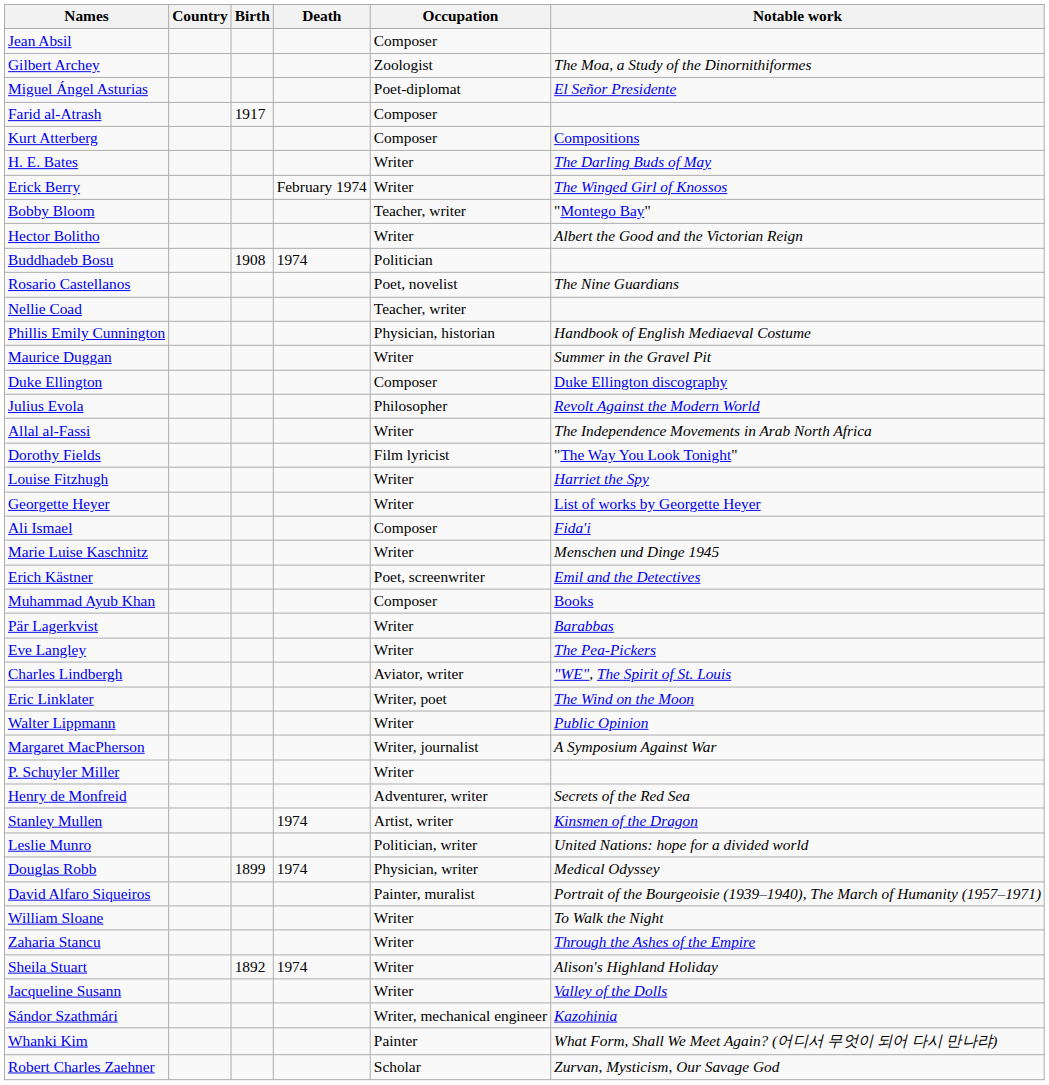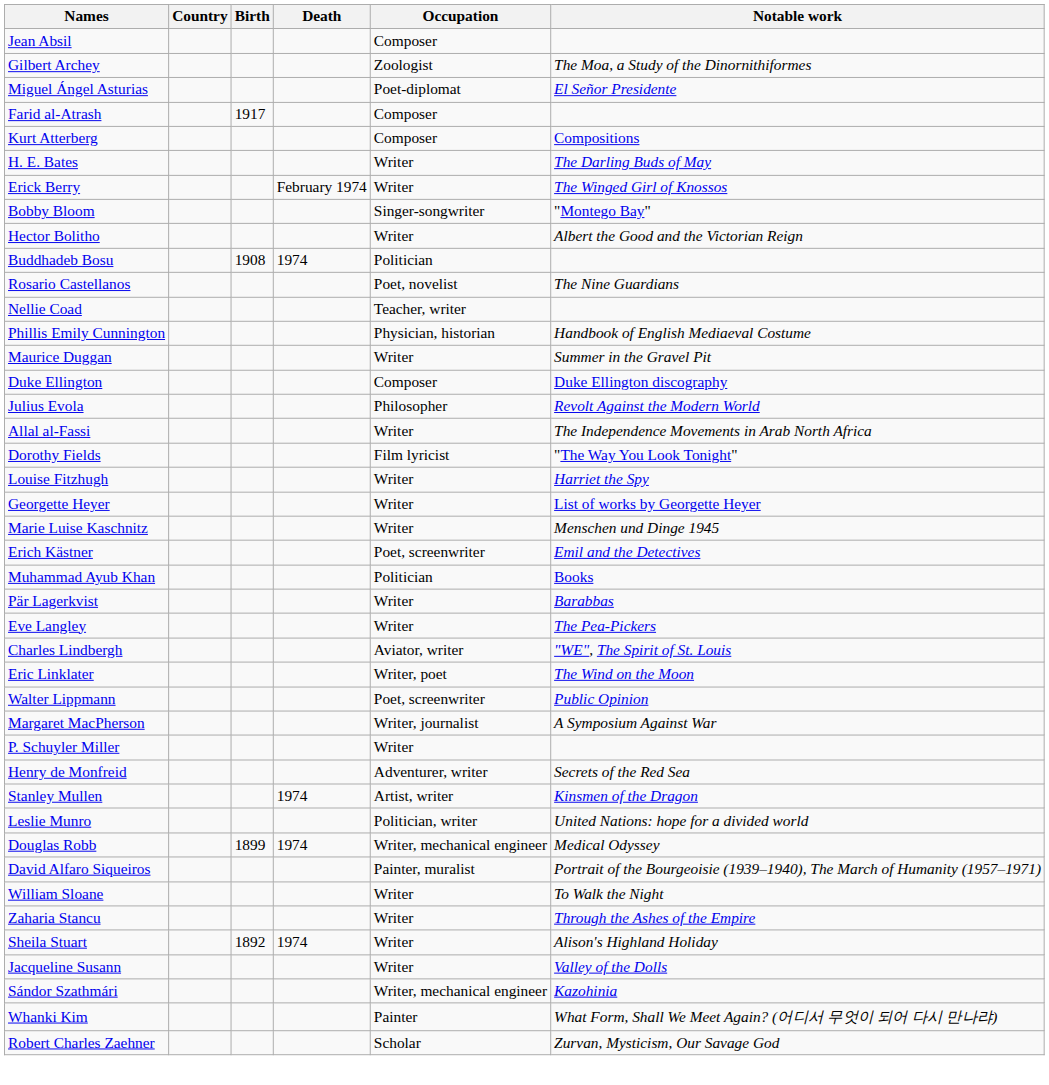 <table class="wikitable sortable" border="1" style="border-spacing:0; style="width:100%;">
 <tr>
 <th>Names</th>
 <th>Country</th>
 <th>Birth</th>
 <th>Death</th>
 <th>Occupation</th>
 <th>Notable work</th>
 </tr>
 <tr>
 <td><a href='#'>Jean Absil</a></td>
 <td></td>
 <td></td>
 <td></td>
 <td>Composer</td>
 <td></td>
 </tr>
 <tr>
 <td><a href='#'>Gilbert Archey</a></td>
 <td></td>
 <td></td>
 <td></td>
 <td>Zoologist</td>
 <td><em>The Moa, a Study of the Dinornithiformes</em></td>
 </tr>
 <tr>
 <td><a href='#'>Miguel Ángel Asturias</a></td>
 <td></td>
 <td></td>
 <td></td>
 <td>Poet-diplomat</td>
 <td><em><a href='#'>El Señor Presidente</a></em></td>
 </tr>
 <tr>
 <td><a href='#'>Farid al-Atrash</a></td>
 <td></td>
 <td>1917</td>
 <td></td>
 <td>Composer</td>
 <td></td>
 </tr>
 <tr>
 <td><a href='#'>Kurt Atterberg</a></td>
 <td></td>
 <td></td>
 <td></td>
 <td>Composer</td>
 <td><a href='#'>Compositions</a></td>
 </tr>
 <tr>
 <td><a href='#'>H. E. Bates</a></td>
 <td></td>
 <td></td>
 <td></td>
 <td>Writer</td>
 <td><em><a href='#'>The Darling Buds of May</a></em></td>
 </tr>
 <tr>
 <td><a href='#'>Erick Berry</a></td>
 <td></td>
 <td></td>
 <td>February 1974</td>
 <td>Writer</td>
 <td><em><a href='#'>The Winged Girl of Knossos</a></em></td>
 </tr>
 <tr>
 <td><a href='#'>Bobby Bloom</a></td>
 <td></td>
 <td></td>
 <td></td>
-<td>Teacher, writer</td>
+<td>Singer-songwriter</td>
 <td>"<a href='#'>Montego Bay</a>"</td>
 </tr>
 <tr>
 <td><a href='#'>Hector Bolitho</a></td>
 <td></td>
 <td></td>
 <td></td>
 <td>Writer</td>
 <td><em>Albert the Good and the Victorian Reign</em></td>
 </tr>
 <tr>
 <td><a href='#'>Buddhadeb Bosu</a></td>
 <td></td>
 <td>1908</td>
 <td>1974</td>
 <td>Politician</td>
 <td></td>
 </tr>
 <tr>
 <td><a href='#'>Rosario Castellanos</a></td>
 <td></td>
 <td></td>
 <td></td>
 <td>Poet, novelist</td>
 <td><em>The Nine Guardians</em></td>
 </tr>
 <tr>
 <td><a href='#'>Nellie Coad</a></td>
 <td></td>
 <td></td>
 <td></td>
 <td>Teacher, writer</td>
 <td></td>
 </tr>
 <tr>
 <td><a href='#'>Phillis Emily Cunnington</a></td>
 <td></td>
 <td></td>
 <td></td>
 <td>Physician, historian</td>
 <td><em>Handbook of English Mediaeval Costume</em></td>
 </tr>
 <tr>
 <td><a href='#'>Maurice Duggan</a></td>
 <td></td>
 <td></td>
 <td></td>
 <td>Writer</td>
 <td><em>Summer in the Gravel Pit</em></td>
 </tr>
 <tr>
 <td><a href='#'>Duke Ellington</a></td>
 <td></td>
 <td></td>
 <td></td>
 <td>Composer</td>
 <td><a href='#'>Duke Ellington discography</a></td>
 </tr>
 <tr>
 <td><a href='#'>Julius Evola</a></td>
 <td></td>
 <td></td>
 <td></td>
 <td>Philosopher</td>
 <td><em><a href='#'>Revolt Against the Modern World</a></em></td>
 </tr>
 <tr>
 <td><a href='#'>Allal al-Fassi</a></td>
 <td></td>
 <td></td>
 <td></td>
 <td>Writer</td>
 <td><em>The Independence Movements in Arab North Africa</em></td>
 </tr>
 <tr>
 <td><a href='#'>Dorothy Fields</a></td>
 <td></td>
 <td></td>
 <td></td>
 <td>Film lyricist</td>
 <td>"<a href='#'>The Way You Look Tonight</a>"</td>
 </tr>
 <tr>
 <td><a href='#'>Louise Fitzhugh</a></td>
 <td></td>
 <td></td>
 <td></td>
 <td>Writer</td>
 <td><em><a href='#'>Harriet the Spy</a></em></td>
 </tr>
 <tr>
 <td><a href='#'>Georgette Heyer</a></td>
 <td></td>
 <td></td>
 <td></td>
 <td>Writer</td>
 <td><a href='#'>List of works by Georgette Heyer</a></td>
 </tr>
 <tr>
-<td><a href='#'>Ali Ismael</a></td>
-<td></td>
-<td></td>
-<td></td>
-<td>Composer</td>
-<td><em><a href='#'>Fida'i</a></em></td>
-</tr>
-<tr>
 <td><a href='#'>Marie Luise Kaschnitz</a></td>
 <td></td>
 <td></td>
 <td></td>
 <td>Writer</td>
 <td><em>Menschen und Dinge 1945</em></td>
 </tr>
 <tr>
 <td><a href='#'>Erich Kästner</a></td>
 <td></td>
 <td></td>
 <td></td>
 <td>Poet, screenwriter</td>
 <td><em><a href='#'>Emil and the Detectives</a></em></td>
 </tr>
 <tr>
 <td><a href='#'>Muhammad Ayub Khan</a></td>
 <td></td>
 <td></td>
 <td></td>
-<td>Composer</td>
+<td>Politician</td>
 <td><a href='#'>Books</a></td>
 </tr>
 <tr>
 <td><a href='#'>Pär Lagerkvist</a></td>
 <td></td>
 <td></td>
 <td></td>
 <td>Writer</td>
 <td><em><a href='#'>Barabbas</a></em></td>
 </tr>
 <tr>
 <td><a href='#'>Eve Langley</a></td>
 <td></td>
 <td></td>
 <td></td>
 <td>Writer</td>
 <td><em><a href='#'>The Pea-Pickers</a></em></td>
 </tr>
 <tr>
 <td><a href='#'>Charles Lindbergh</a></td>
 <td></td>
 <td></td>
 <td></td>
 <td>Aviator, writer</td>
 <td><em><a href='#'>"WE"</a>, <a href='#'>The Spirit of St. Louis</a></em></td>
 </tr>
 <tr>
 <td><a href='#'>Eric Linklater</a></td>
 <td></td>
 <td></td>
 <td></td>
 <td>Writer, poet</td>
 <td><em><a href='#'>The Wind on the Moon</a></em></td>
 </tr>
 <tr>
 <td><a href='#'>Walter Lippmann</a></td>
 <td></td>
 <td></td>
 <td></td>
-<td>Writer</td>
+<td>Poet, screenwriter</td>
 <td><em><a href='#'>Public Opinion</a></em></td>
 </tr>
 <tr>
 <td><a href='#'>Margaret MacPherson</a></td>
 <td></td>
 <td></td>
 <td></td>
 <td>Writer, journalist</td>
 <td><em>A Symposium Against War</em></td>
 </tr>
 <tr>
 <td><a href='#'>P. Schuyler Miller</a></td>
 <td></td>
 <td></td>
 <td></td>
 <td>Writer</td>
 <td></td>
 </tr>
 <tr>
 <td><a href='#'>Henry de Monfreid</a></td>
 <td></td>
 <td></td>
 <td></td>
 <td>Adventurer, writer</td>
 <td><em>Secrets of the Red Sea</em></td>
 </tr>
 <tr>
 <td><a href='#'>Stanley Mullen</a></td>
 <td></td>
 <td></td>
 <td>1974</td>
 <td>Artist, writer</td>
 <td><em><a href='#'>Kinsmen of the Dragon</a></em></td>
 </tr>
 <tr>
 <td><a href='#'>Leslie Munro</a></td>
 <td></td>
 <td></td>
 <td></td>
 <td>Politician, writer</td>
 <td><em>United Nations: hope for a divided world</em></td>
 </tr>
 <tr>
 <td><a href='#'>Douglas Robb</a></td>
 <td></td>
 <td>1899</td>
 <td>1974</td>
-<td>Physician, writer</td>
+<td>Writer, mechanical engineer</td>
 <td><em>Medical Odyssey</em></td>
 </tr>
 <tr>
 <td><a href='#'>David Alfaro Siqueiros</a></td>
 <td></td>
 <td></td>
 <td></td>
 <td>Painter, muralist</td>
 <td><em>Portrait of the Bourgeoisie (1939–1940), The March of Humanity (1957–1971)</em></td>
 </tr>
 <tr>
 <td><a href='#'>William Sloane</a></td>
 <td></td>
 <td></td>
 <td></td>
 <td>Writer</td>
 <td><em>To Walk the Night</em></td>
 </tr>
 <tr>
 <td><a href='#'>Zaharia Stancu</a></td>
 <td></td>
 <td></td>
 <td></td>
 <td>Writer</td>
 <td><em><a href='#'>Through the Ashes of the Empire</a></em></td>
 </tr>
 <tr>
 <td><a href='#'>Sheila Stuart</a></td>
 <td></td>
 <td>1892</td>
 <td>1974</td>
 <td>Writer</td>
 <td><em>Alison's Highland Holiday</em></td>
 </tr>
 <tr>
 <td><a href='#'>Jacqueline Susann</a></td>
 <td></td>
 <td></td>
 <td></td>
 <td>Writer</td>
 <td><em><a href='#'>Valley of the Dolls</a></em></td>
 </tr>
 <tr>
 <td><a href='#'>Sándor Szathmári</a></td>
 <td></td>
 <td></td>
 <td></td>
 <td>Writer, mechanical engineer</td>
 <td><em><a href='#'>Kazohinia</a></em></td>
 </tr>
 <tr>
 <td><a href='#'>Whanki Kim</a></td>
 <td></td>
 <td></td>
 <td></td>
 <td>Painter</td>
 <td><em>What Form, Shall We Meet Again? (어디서 무엇이 되어 다시 만나랴)</em></td>
 </tr>
 <tr>
 <td><a href='#'>Robert Charles Zaehner</a></td>
 <td></td>
 <td></td>
 <td></td>
 <td>Scholar</td>
 <td><em>Zurvan</em>, <em>Mysticism</em>, <em>Our Savage God</em></td>
 </tr>
 </table>
